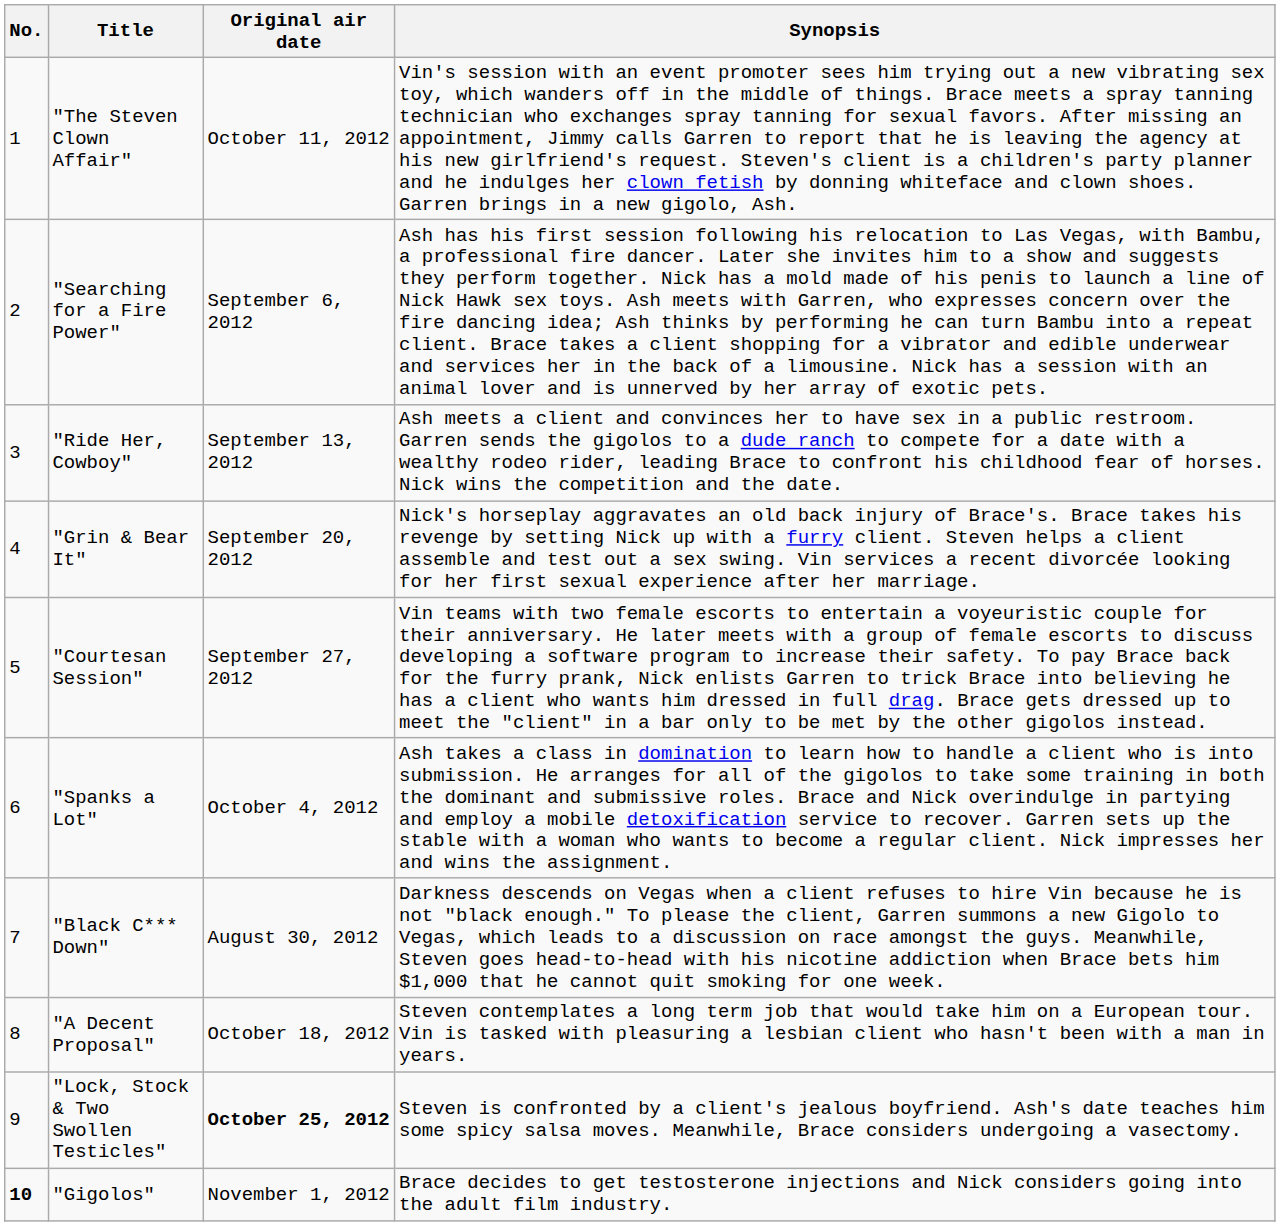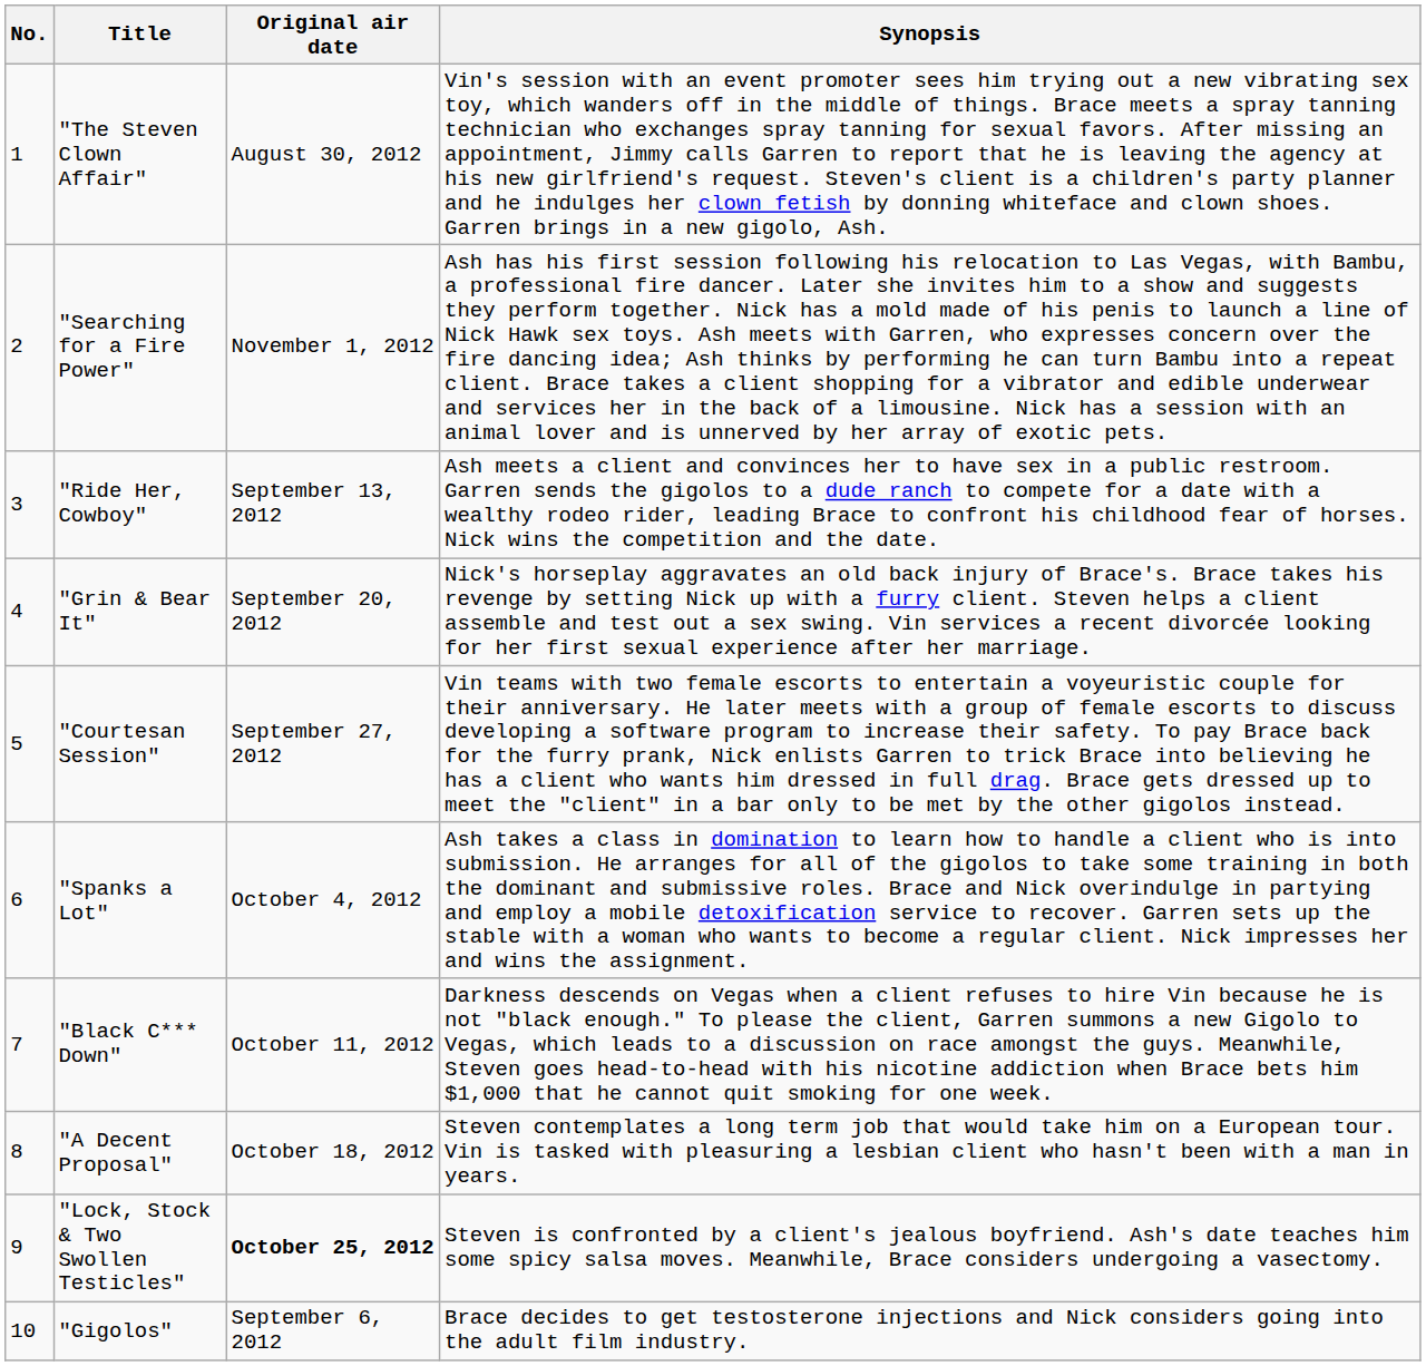 <table class="wikitable">
 <tr>
 <th>No.</th>
 <th width=100>Title</th>
 <th width=125>Original air date</th>
 <th>Synopsis</th>
 </tr>
 <tr>
 <td>1</td>
 <td>"The Steven Clown Affair"</td>
-<td>October 11, 2012</td>
+<td>August 30, 2012</td>
 <td>Vin's session with an event promoter sees him trying out a new vibrating sex toy, which wanders off in the middle of things. Brace meets a spray tanning technician who exchanges spray tanning for sexual favors. After missing an appointment, Jimmy calls Garren to report that he is leaving the agency at his new girlfriend's request. Steven's client is a children's party planner and he indulges her <a href='#'>clown fetish</a> by donning whiteface and clown shoes. Garren brings in a new gigolo, Ash.</td>
 </tr>
 <tr>
 <td>2</td>
 <td>"Searching for a Fire Power"</td>
-<td>September 6, 2012</td>
+<td>November 1, 2012</td>
 <td>Ash has his first session following his relocation to Las Vegas, with Bambu, a professional fire dancer. Later she invites him to a show and suggests they perform together. Nick has a mold made of his penis to launch a line of Nick Hawk sex toys. Ash meets with Garren, who expresses concern over the fire dancing idea; Ash thinks by performing he can turn Bambu into a repeat client. Brace takes a client shopping for a vibrator and edible underwear and services her in the back of a limousine. Nick has a session with an animal lover and is unnerved by her array of exotic pets.</td>
 </tr>
 <tr>
 <td>3</td>
 <td>"Ride Her, Cowboy"</td>
 <td>September 13, 2012</td>
 <td>Ash meets a client and convinces her to have sex in a public restroom. Garren sends the gigolos to a <a href='#'>dude ranch</a> to compete for a date with a wealthy rodeo rider, leading Brace to confront his childhood fear of horses. Nick wins the competition and the date.</td>
 </tr>
 <tr>
 <td>4</td>
 <td>"Grin & Bear It"</td>
 <td>September 20, 2012</td>
 <td>Nick's horseplay aggravates an old back injury of Brace's. Brace takes his revenge by setting Nick up with a <a href='#'>furry</a> client. Steven helps a client assemble and test out a sex swing. Vin services a recent divorcée looking for her first sexual experience after her marriage.</td>
 </tr>
 <tr>
 <td>5</td>
 <td>"Courtesan Session"</td>
 <td>September 27, 2012</td>
 <td>Vin teams with two female escorts to entertain a voyeuristic couple for their anniversary. He later meets with a group of female escorts to discuss developing a software program to increase their safety. To pay Brace back for the furry prank, Nick enlists Garren to trick Brace into believing he has a client who wants him dressed in full <a href='#'>drag</a>. Brace gets dressed up to meet the "client" in a bar only to be met by the other gigolos instead.</td>
 </tr>
 <tr>
 <td>6</td>
 <td>"Spanks a Lot"</td>
 <td>October 4, 2012</td>
 <td>Ash takes a class in <a href='#'>domination</a> to learn how to handle a client who is into submission. He arranges for all of the gigolos to take some training in both the dominant and submissive roles. Brace and Nick overindulge in partying and employ a mobile <a href='#'>detoxification</a> service to recover. Garren sets up the stable with a woman who wants to become a regular client. Nick impresses her and wins the assignment.</td>
 </tr>
 <tr>
 <td>7</td>
 <td>"Black C*** Down"</td>
-<td>August 30, 2012</td>
+<td>October 11, 2012</td>
 <td>Darkness descends on Vegas when a client refuses to hire Vin because he is not "black enough." To please the client, Garren summons a new Gigolo to Vegas, which leads to a discussion on race amongst the guys. Meanwhile, Steven goes head-to-head with his nicotine addiction when Brace bets him $1,000 that he cannot quit smoking for one week.</td>
 </tr>
 <tr>
 <td>8</td>
 <td>"A Decent Proposal"</td>
 <td>October 18, 2012</td>
 <td>Steven contemplates a long term job that would take him on a European tour. Vin is tasked with pleasuring a lesbian client who hasn't been with a man in years.</td>
 </tr>
 <tr>
 <td>9</td>
 <td>"Lock, Stock & Two Swollen Testicles"</td>
 <td><strong>October 25, 2012</strong></td>
 <td>Steven is confronted by a client's jealous boyfriend. Ash's date teaches him some spicy salsa moves. Meanwhile, Brace considers undergoing a vasectomy.</td>
 </tr>
 <tr>
-<td><strong>10</strong></td>
+<td>10</td>
 <td>"Gigolos"</td>
-<td>November 1, 2012</td>
+<td>September 6, 2012</td>
 <td>Brace decides to get testosterone injections and Nick considers going into the adult film industry.</td>
 </tr>
 </table>
